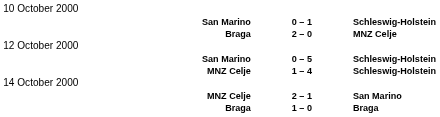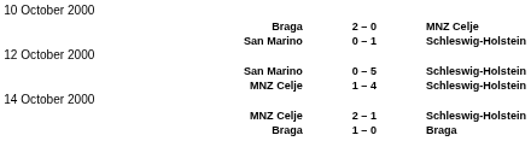 <table width=100% cellspacing=1>
 <tr>
 <th width=25%></th>
 <th width=10%></th>
 <th></th>
 </tr>
 <tr>
 <td>10 October 2000</td>
 </tr>
 <tr style=font-size:90%>
+<td align=right><strong>Braga</strong></td>
+<td align=center><strong>2 – 0</strong></td>
+<td><strong>MNZ Celje</strong></td>
+</tr>
+<tr style=font-size:90%>
 <td align=right><strong>San Marino</strong></td>
 <td align=center><strong>0 – 1</strong></td>
 <td><strong>Schleswig-Holstein</strong></td>
-</tr>
-<tr style=font-size:90%>
-<td align=right><strong>Braga</strong></td>
-<td align=center><strong>2 – 0</strong></td>
-<td><strong>MNZ Celje</strong></td>
 </tr>
 <tr>
 <td>12 October 2000</td>
 </tr>
 <tr style=font-size:90%>
 <td align=right><strong>San Marino</strong></td>
 <td align=center><strong>0 – 5</strong></td>
 <td><strong>Schleswig-Holstein</strong></td>
 </tr>
 <tr style=font-size:90%>
 <td align=right><strong>MNZ Celje</strong></td>
 <td align=center><strong>1 – 4</strong></td>
 <td><strong>Schleswig-Holstein</strong></td>
 </tr>
 <tr>
 <td>14 October 2000</td>
 </tr>
 <tr style=font-size:90%>
 <td align=right><strong>MNZ Celje</strong></td>
 <td align=center><strong>2 – 1</strong></td>
-<td><strong>San Marino</strong></td>
+<td><strong>Schleswig-Holstein</strong></td>
 </tr>
 <tr style=font-size:90%>
 <td align=right><strong>Braga</strong></td>
 <td align=center><strong>1 – 0</strong></td>
 <td><strong>Braga</strong></td>
 </tr>
 </table>
